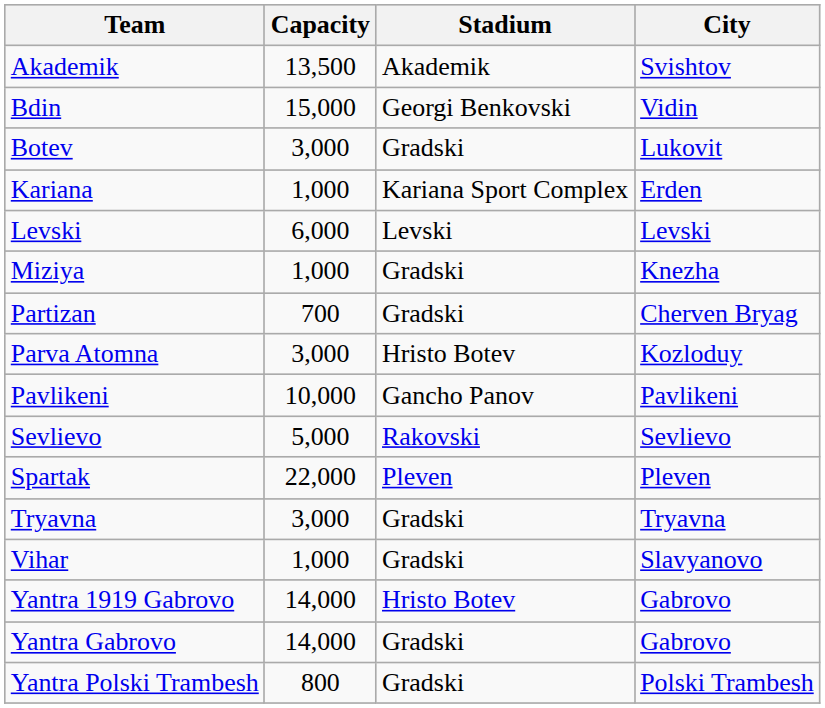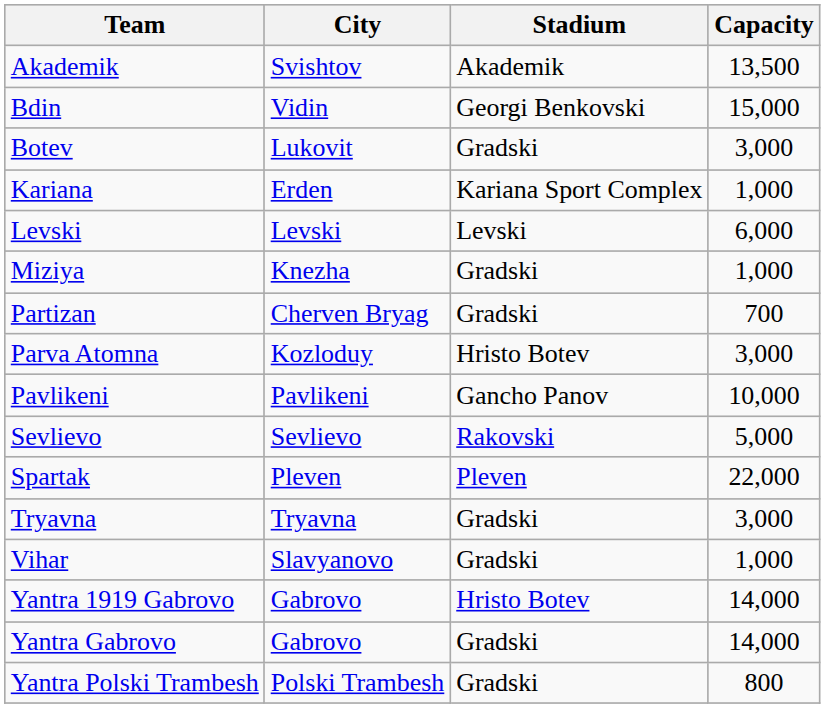 <table class="wikitable sortable">
 <tr>
 <th>Team</th>
+<th>City</th>
+<th>Stadium</th>
 <th>Capacity</th>
-<th>Stadium</th>
-<th>City</th>
 </tr>
 <tr>
 <td><a href='#'>Akademik</a></td>
+<td><a href='#'>Svishtov</a></td>
+<td>Akademik</td>
 <td align="center">13,500</td>
-<td>Akademik</td>
-<td><a href='#'>Svishtov</a></td>
 </tr>
 <tr>
 <td><a href='#'>Bdin</a></td>
+<td><a href='#'>Vidin</a></td>
+<td>Georgi Benkovski</td>
 <td align=center>15,000</td>
-<td>Georgi Benkovski</td>
-<td><a href='#'>Vidin</a></td>
 </tr>
 <tr>
 <td><a href='#'>Botev</a></td>
+<td><a href='#'>Lukovit</a></td>
+<td>Gradski</td>
 <td align=center>3,000</td>
-<td>Gradski</td>
-<td><a href='#'>Lukovit</a></td>
 </tr>
 <tr>
 <td><a href='#'>Kariana</a></td>
+<td><a href='#'>Erden</a></td>
+<td>Kariana Sport Complex</td>
 <td align=center>1,000</td>
-<td>Kariana Sport Complex</td>
-<td><a href='#'>Erden</a></td>
 </tr>
 <tr>
 <td><a href='#'>Levski</a></td>
+<td><a href='#'>Levski</a></td>
+<td>Levski</td>
 <td align=center>6,000</td>
-<td>Levski</td>
-<td><a href='#'>Levski</a></td>
 </tr>
 <tr>
 <td><a href='#'>Miziya</a></td>
+<td><a href='#'>Knezha</a></td>
+<td>Gradski</td>
 <td align=center>1,000</td>
-<td>Gradski</td>
-<td><a href='#'>Knezha</a></td>
 </tr>
 <tr>
 <td><a href='#'>Partizan</a></td>
+<td><a href='#'>Cherven Bryag</a></td>
+<td>Gradski</td>
 <td align="center">700</td>
-<td>Gradski</td>
-<td><a href='#'>Cherven Bryag</a></td>
 </tr>
 <tr>
 <td><a href='#'>Parva Atomna</a></td>
+<td><a href='#'>Kozloduy</a></td>
+<td>Hristo Botev</td>
 <td align=center>3,000</td>
-<td>Hristo Botev</td>
-<td><a href='#'>Kozloduy</a></td>
 </tr>
 <tr>
 <td><a href='#'>Pavlikeni</a></td>
+<td><a href='#'>Pavlikeni</a></td>
+<td>Gancho Panov</td>
 <td align=center>10,000</td>
-<td>Gancho Panov</td>
-<td><a href='#'>Pavlikeni</a></td>
 </tr>
 <tr>
 <td><a href='#'>Sevlievo</a></td>
+<td><a href='#'>Sevlievo</a></td>
+<td><a href='#'>Rakovski</a></td>
 <td align=center>5,000</td>
-<td><a href='#'>Rakovski</a></td>
-<td><a href='#'>Sevlievo</a></td>
 </tr>
 <tr>
 <td><a href='#'>Spartak</a></td>
-<td align=center>22,000</td>
 <td><a href='#'>Pleven</a></td>
 <td><a href='#'>Pleven</a></td>
+<td align=center>22,000</td>
 </tr>
 <tr>
 <td><a href='#'>Tryavna</a></td>
+<td><a href='#'>Tryavna</a></td>
+<td>Gradski</td>
 <td align="center">3,000</td>
-<td>Gradski</td>
-<td><a href='#'>Tryavna</a></td>
 </tr>
 <tr>
 <td><a href='#'>Vihar</a></td>
+<td><a href='#'>Slavyanovo</a></td>
+<td>Gradski</td>
 <td align=center>1,000</td>
-<td>Gradski</td>
-<td><a href='#'>Slavyanovo</a></td>
 </tr>
 <tr>
 <td><a href='#'>Yantra 1919 Gabrovo</a></td>
+<td><a href='#'>Gabrovo</a></td>
+<td><a href='#'>Hristo Botev</a></td>
 <td align="center">14,000</td>
-<td><a href='#'>Hristo Botev</a></td>
-<td><a href='#'>Gabrovo</a></td>
 </tr>
 <tr>
 <td><a href='#'>Yantra Gabrovo</a></td>
+<td><a href='#'>Gabrovo</a></td>
+<td>Gradski</td>
 <td align="center">14,000</td>
-<td>Gradski</td>
-<td><a href='#'>Gabrovo</a></td>
 </tr>
 <tr>
 <td><a href='#'>Yantra Polski Trambesh</a></td>
+<td><a href='#'>Polski Trambesh</a></td>
+<td>Gradski</td>
 <td align=center>800</td>
-<td>Gradski</td>
-<td><a href='#'>Polski Trambesh</a></td>
 </tr>
 </table>
